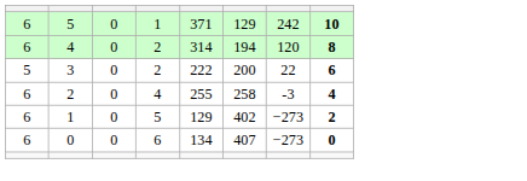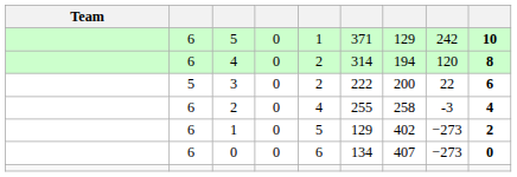 <table class=wikitable style="text-align:center">
 <tr>
+<th width=175>Team</th>
 <th width=40></th>
 <th width=40></th>
 <th width=40></th>
 <th width=40></th>
 <th width=40></th>
 <th width=40></th>
 <th width=40></th>
 <th width=40></th>
 </tr>
 <tr style="background:#ccffcc">
+<td align=left><strong></strong></td>
 <td>6</td>
 <td>5</td>
 <td>0</td>
 <td>1</td>
 <td>371</td>
 <td>129</td>
 <td>242</td>
 <td><strong>10</strong></td>
 </tr>
 <tr style="background:#ccffcc;">
+<td align=left><strong></strong></td>
 <td>6</td>
 <td>4</td>
 <td>0</td>
 <td>2</td>
 <td>314</td>
 <td>194</td>
 <td>120</td>
 <td><strong>8</strong></td>
 </tr>
 <tr style="background:white;">
+<td align=left></td>
 <td>5</td>
 <td>3</td>
 <td>0</td>
 <td>2</td>
 <td>222</td>
 <td>200</td>
 <td>22</td>
 <td><strong>6</strong></td>
 </tr>
 <tr style="background:white;">
+<td align=left></td>
 <td>6</td>
 <td>2</td>
 <td>0</td>
 <td>4</td>
 <td>255</td>
 <td>258</td>
 <td>-3</td>
 <td><strong>4</strong></td>
 </tr>
 <tr style="background:white;">
+<td align=left></td>
 <td>6</td>
 <td>1</td>
 <td>0</td>
 <td>5</td>
 <td>129</td>
 <td>402</td>
 <td>−273</td>
 <td><strong>2</strong></td>
 </tr>
 <tr style="background:white;">
+<td align=left></td>
 <td>6</td>
 <td>0</td>
 <td>0</td>
 <td>6</td>
 <td>134</td>
 <td>407</td>
 <td>−273</td>
 <td><strong>0</strong></td>
 </tr>
 <tr>
+<td align=left></td>
 <td></td>
 <td></td>
 <td></td>
 <td></td>
 <td></td>
 <td></td>
 <td></td>
 <td></td>
 </tr>
 </table>
